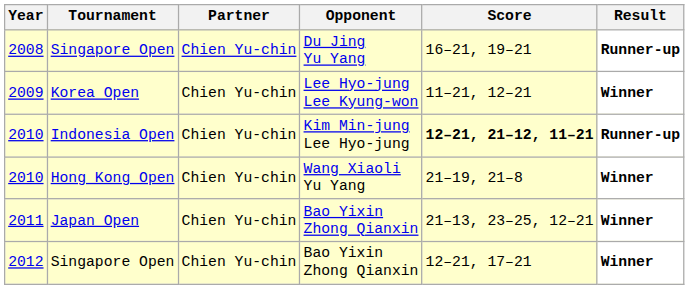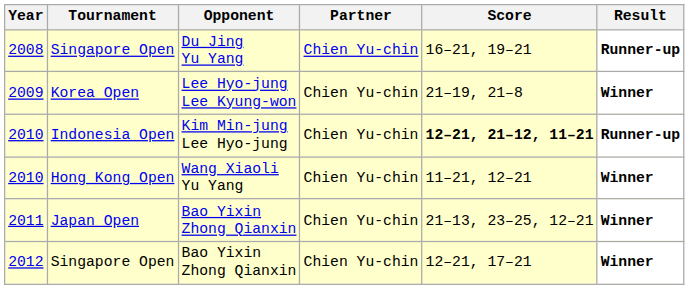 <table class="sortable wikitable" style="font-size: 90%;">
 <tr>
 <th>Year</th>
 <th>Tournament</th>
+<th>Opponent</th>
 <th>Partner</th>
-<th>Opponent</th>
 <th>Score</th>
 <th>Result</th>
 </tr>
 <tr style="background:#FFFFCC">
 <td align="center"><a href='#'>2008</a></td>
 <td align="left"><a href='#'>Singapore Open</a></td>
+<td align="left"> <a href='#'>Du Jing</a> <br>  <a href='#'>Yu Yang</a></td>
 <td align="left"> <a href='#'>Chien Yu-chin</a></td>
-<td align="left"> <a href='#'>Du Jing</a> <br>  <a href='#'>Yu Yang</a></td>
 <td align="left">16–21, 19–21</td>
 <td style="text-align:left; background:white"> <strong>Runner-up</strong></td>
 </tr>
 <tr style="background:#FFFFCC">
 <td align="center"><a href='#'>2009</a></td>
 <td align="left"><a href='#'>Korea Open</a></td>
+<td align="left"> <a href='#'>Lee Hyo-jung</a> <br>  <a href='#'>Lee Kyung-won</a></td>
 <td align="left"> Chien Yu-chin</td>
-<td align="left"> <a href='#'>Lee Hyo-jung</a> <br>  <a href='#'>Lee Kyung-won</a></td>
-<td align="left">11–21, 12–21</td>
+<td align="left">21–19, 21–8</td>
 <td style="text-align:left; background:white"> <strong>Winner</strong></td>
 </tr>
 <tr style="background:#FFFFCC">
 <td align="center"><a href='#'>2010</a></td>
 <td align="left"><a href='#'>Indonesia Open</a></td>
+<td align="left"> <a href='#'>Kim Min-jung</a> <br>  Lee Hyo-jung</td>
 <td align="left"> Chien Yu-chin</td>
-<td align="left"> <a href='#'>Kim Min-jung</a> <br>  Lee Hyo-jung</td>
 <td align="left"><strong>12–21, 21–12, 11–21</strong></td>
 <td style="text-align:left; background:white"> <strong>Runner-up</strong></td>
 </tr>
 <tr style="background:#FFFFCC">
 <td align="center"><a href='#'>2010</a></td>
 <td align="left"><a href='#'>Hong Kong Open</a></td>
+<td align="left"> <a href='#'>Wang Xiaoli</a> <br>  Yu Yang</td>
 <td align="left"> Chien Yu-chin</td>
-<td align="left"> <a href='#'>Wang Xiaoli</a> <br>  Yu Yang</td>
-<td align="left">21–19, 21–8</td>
+<td align="left">11–21, 12–21</td>
 <td style="text-align:left; background:white"> <strong>Winner</strong></td>
 </tr>
 <tr style="background:#FFFFCC">
 <td align="center"><a href='#'>2011</a></td>
 <td align="left"><a href='#'>Japan Open</a></td>
+<td align="left"> <a href='#'>Bao Yixin</a> <br>  <a href='#'>Zhong Qianxin</a></td>
 <td align="left"> Chien Yu-chin</td>
-<td align="left"> <a href='#'>Bao Yixin</a> <br>  <a href='#'>Zhong Qianxin</a></td>
 <td align="left">21–13, 23–25, 12–21</td>
 <td style="text-align:left; background:white"> <strong>Winner</strong></td>
 </tr>
 <tr style="background:#FFFFCC">
 <td align="center"><a href='#'>2012</a></td>
 <td align="left">Singapore Open</td>
+<td align="left"> Bao Yixin <br>  Zhong Qianxin</td>
 <td align="left"> Chien Yu-chin</td>
-<td align="left"> Bao Yixin <br>  Zhong Qianxin</td>
 <td align="left">12–21, 17–21</td>
 <td style="text-align:left; background:white"> <strong>Winner</strong></td>
 </tr>
 </table>
